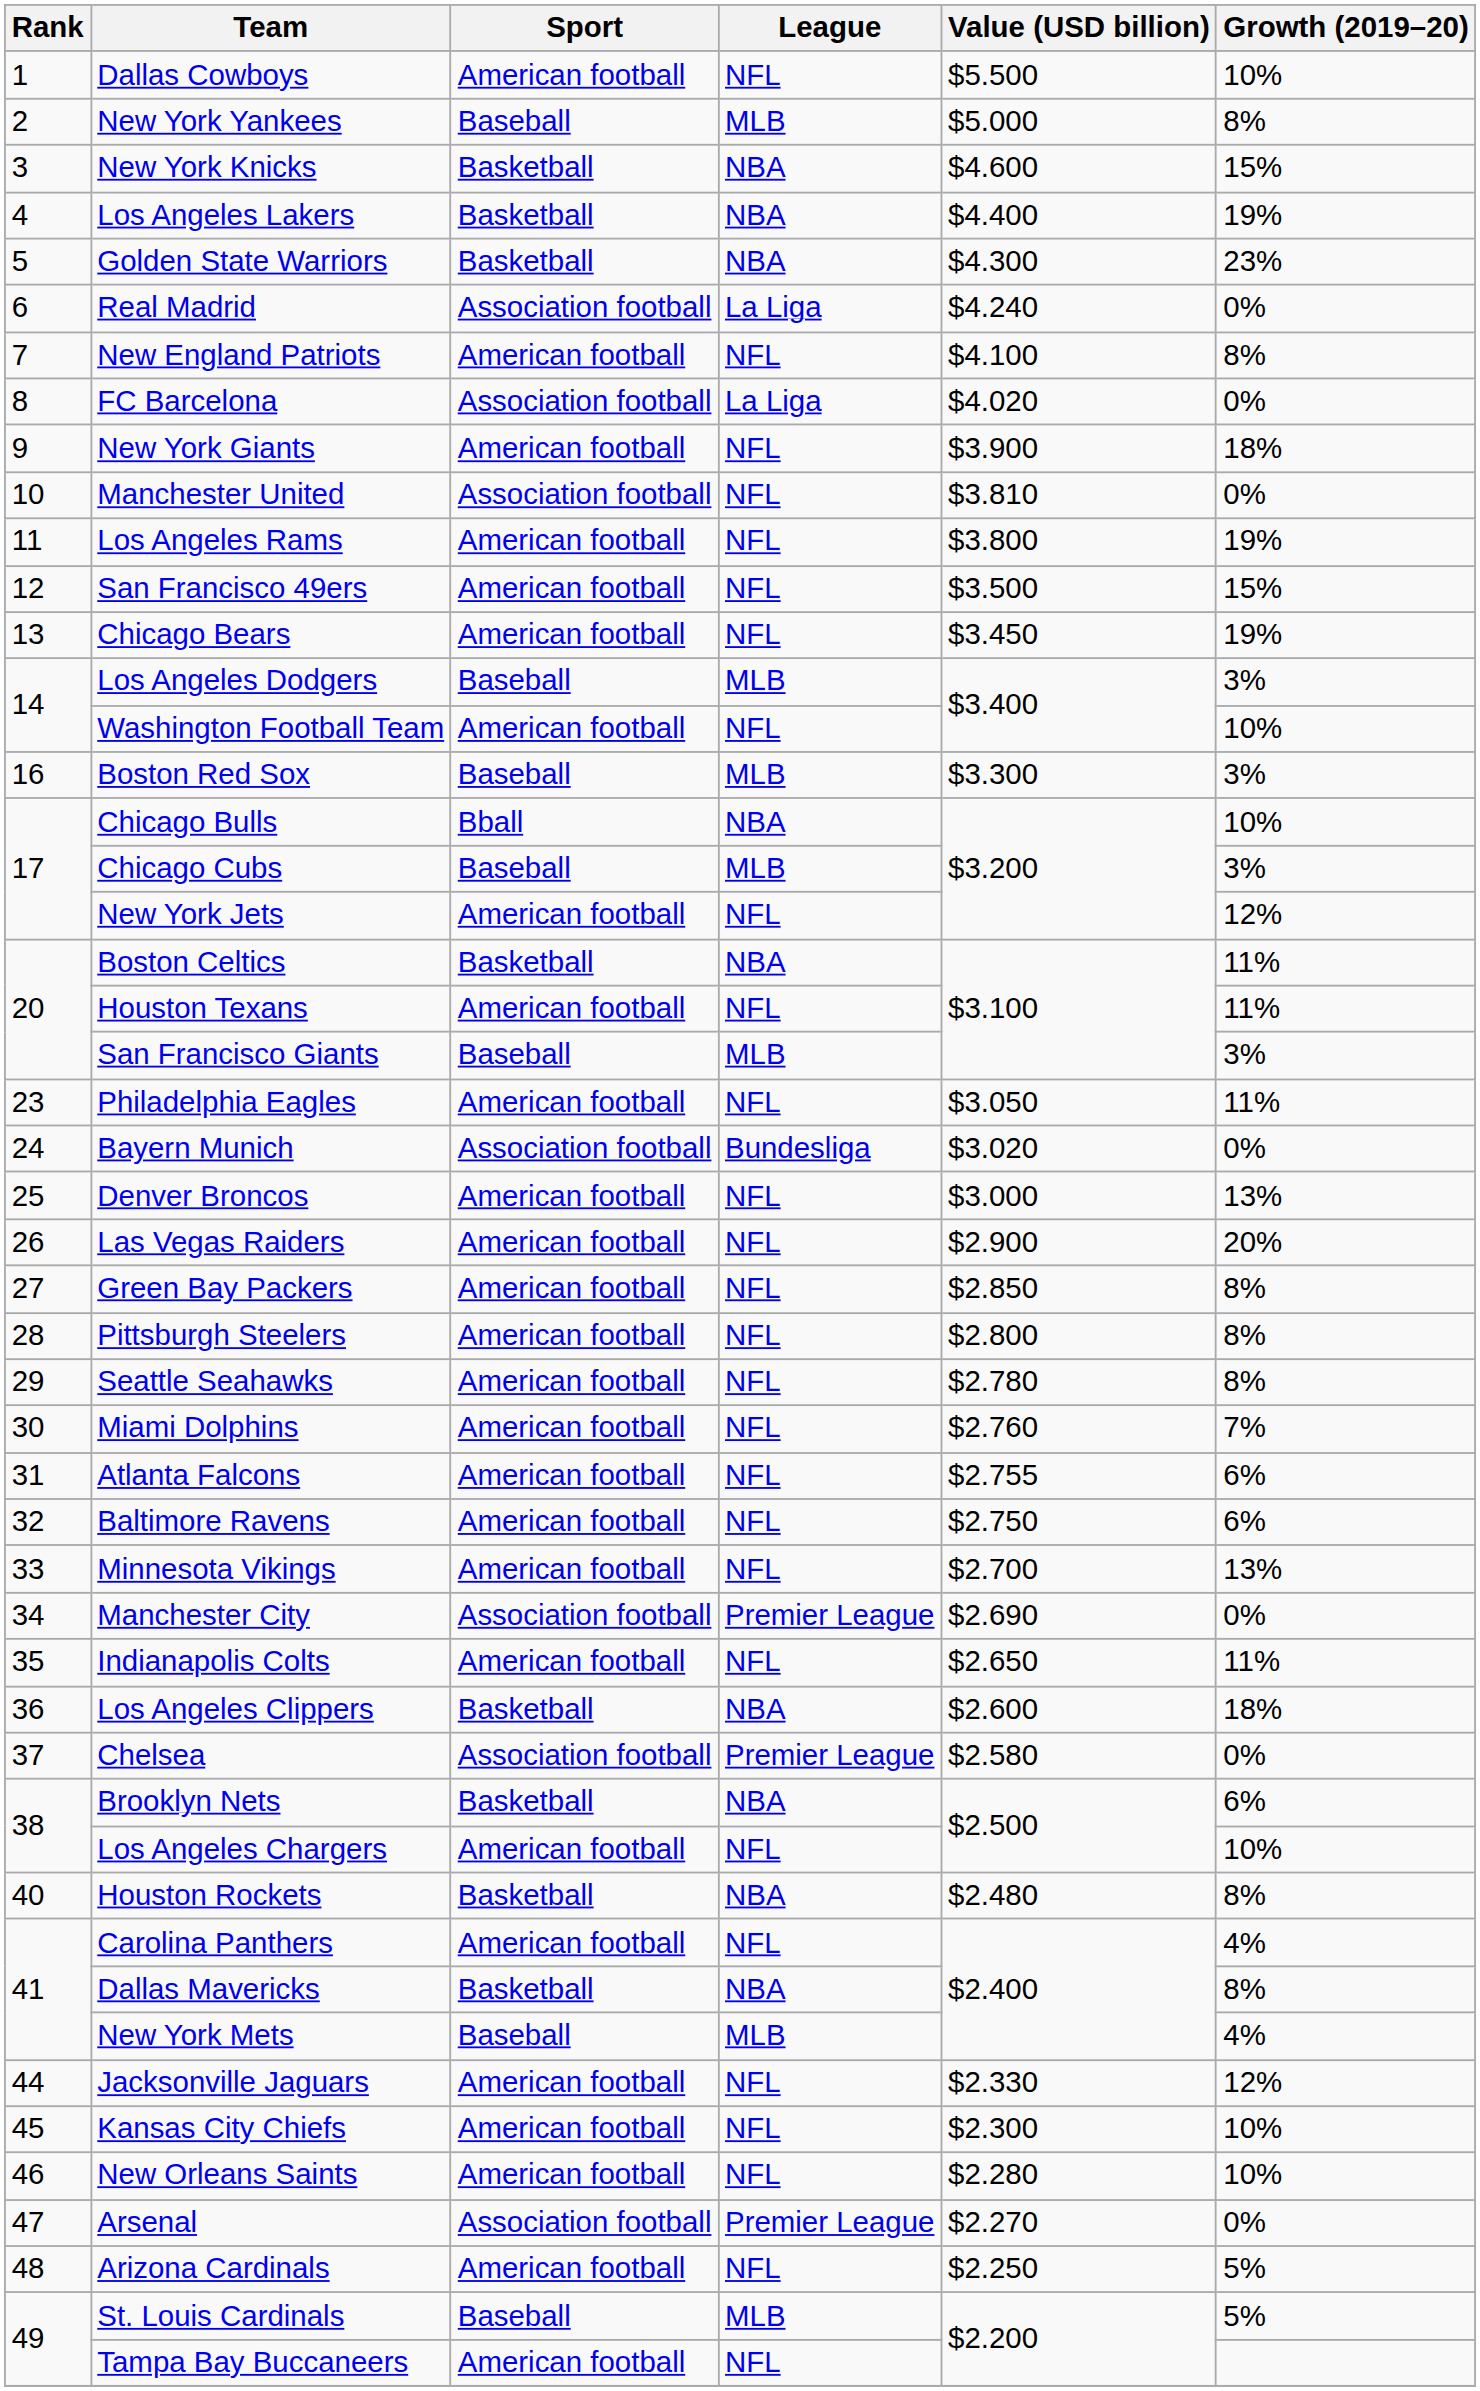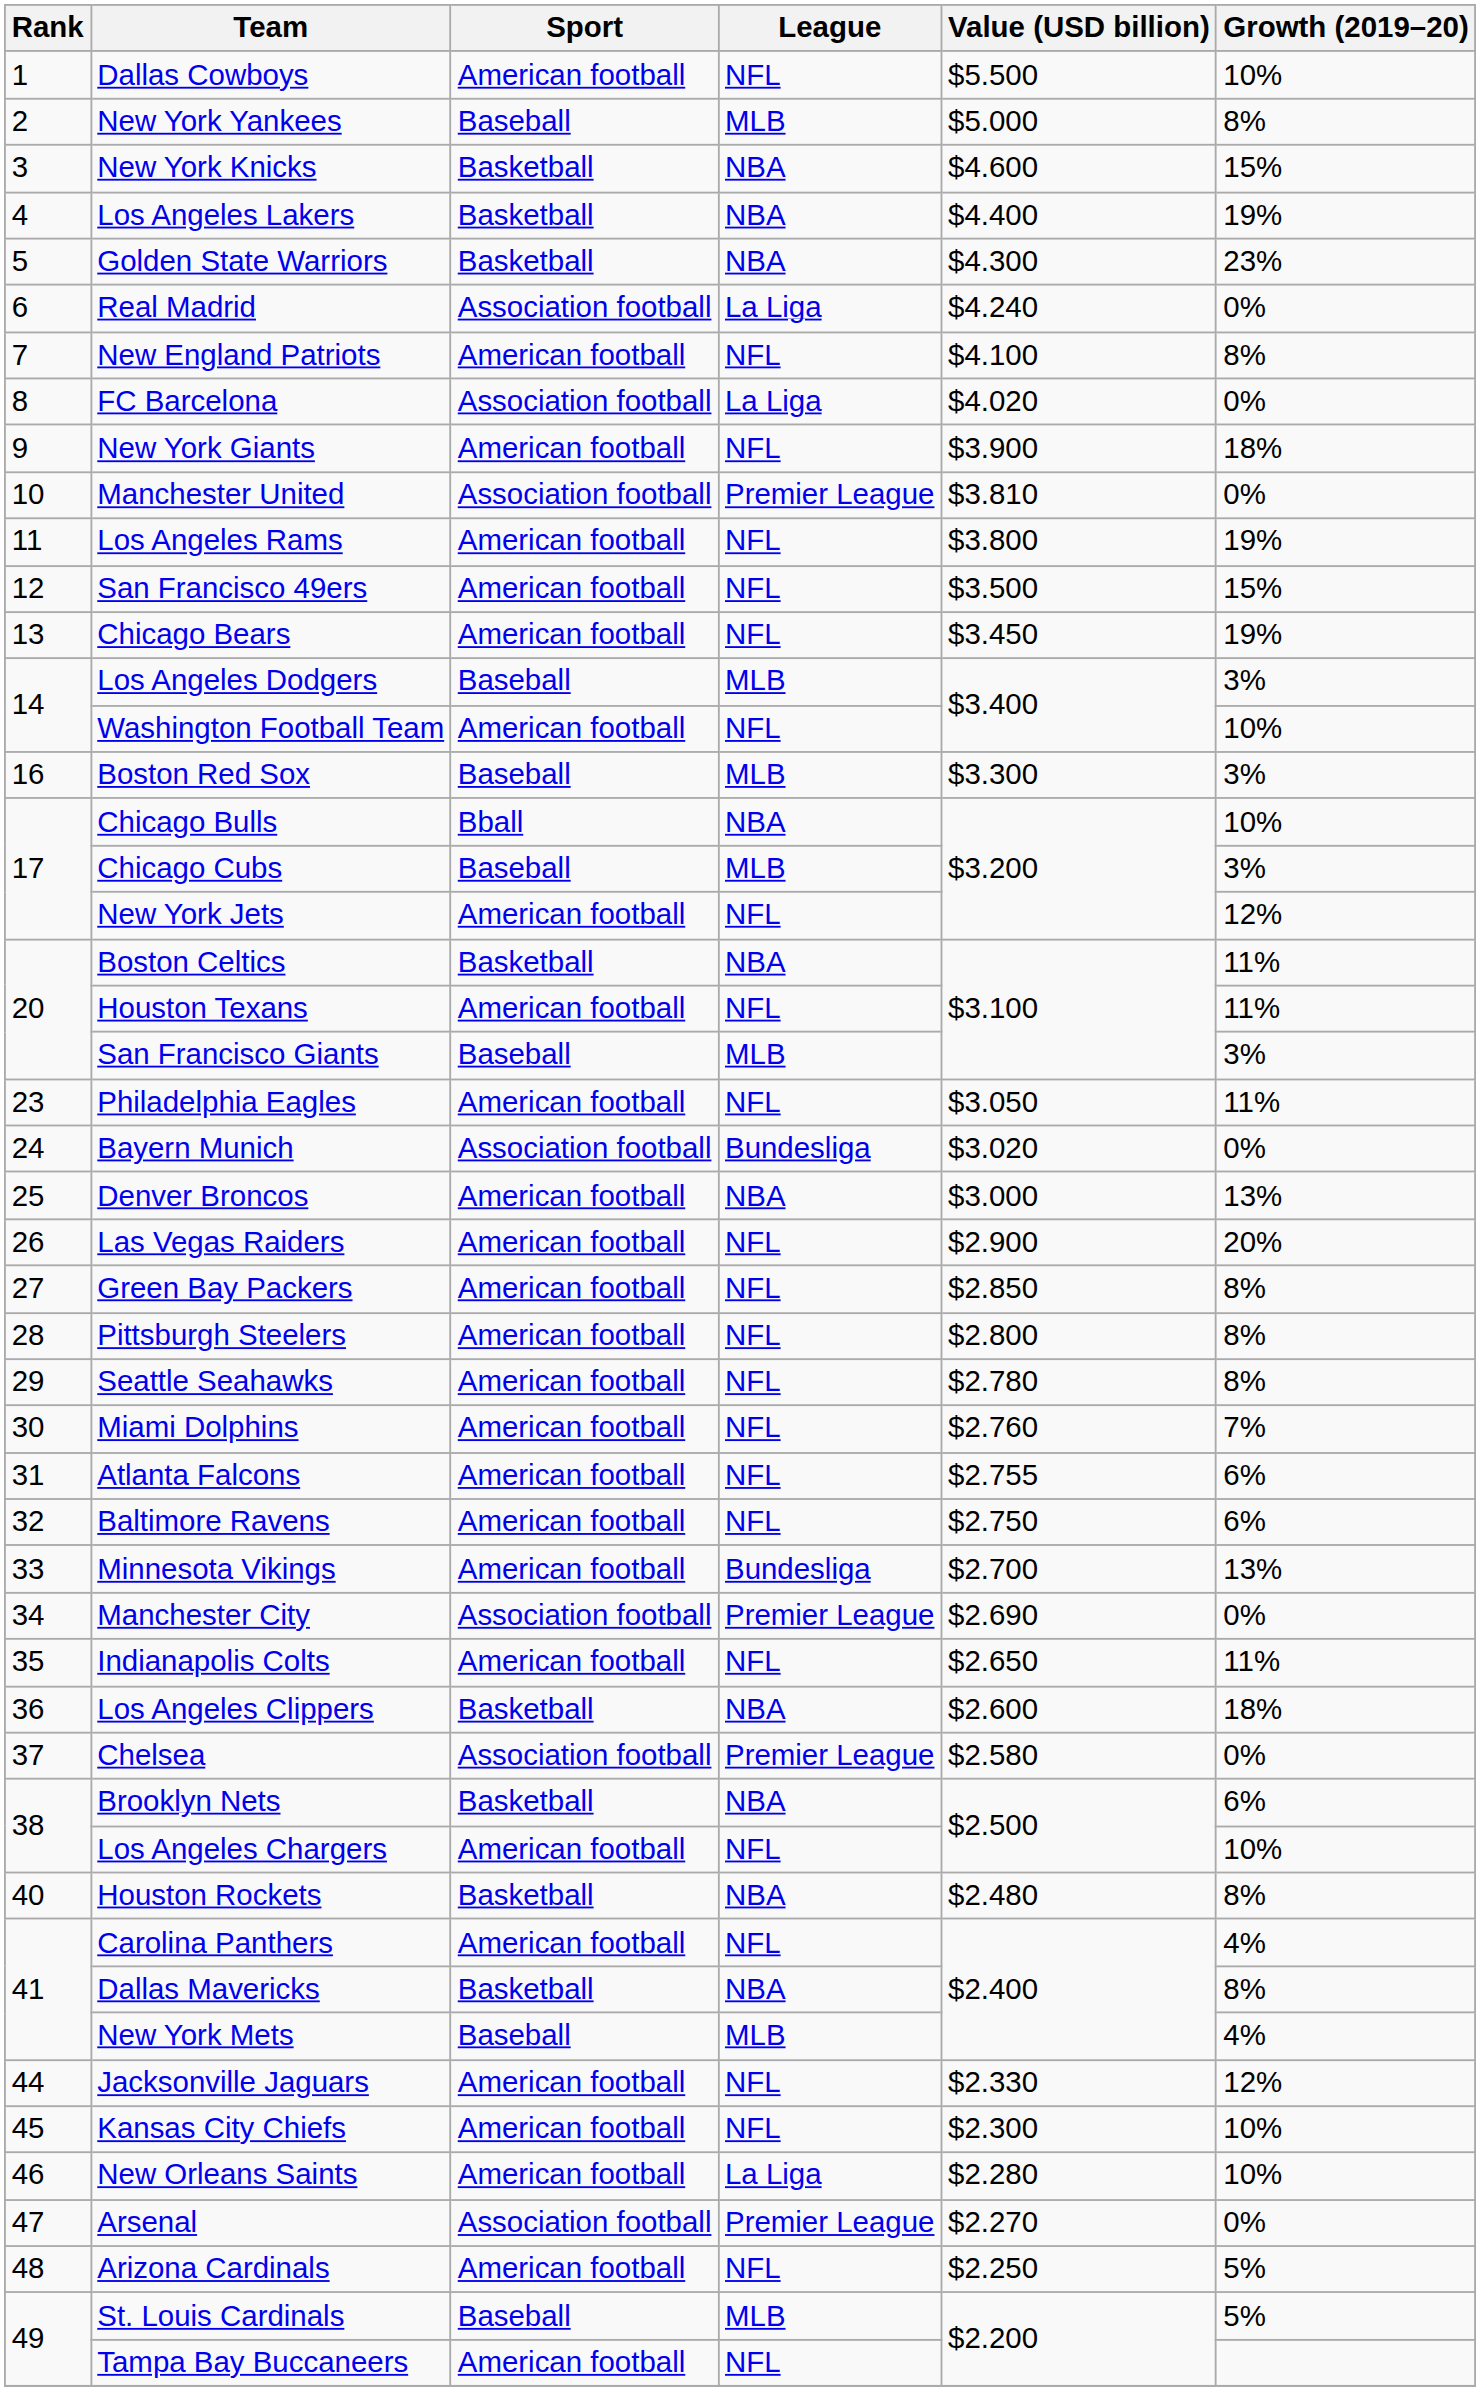 <table class="wikitable sortable">
 <tr>
 <th>Rank</th>
 <th>Team</th>
 <th>Sport</th>
 <th>League</th>
 <th>Value (USD billion)</th>
 <th>Growth (2019–20)</th>
 </tr>
 <tr>
 <td>1</td>
 <td> <a href='#'>Dallas Cowboys</a></td>
 <td><a href='#'>American football</a></td>
 <td><a href='#'>NFL</a></td>
 <td>$5.500</td>
 <td> 10%</td>
 </tr>
 <tr>
 <td>2</td>
 <td> <a href='#'>New York Yankees</a></td>
 <td><a href='#'>Baseball</a></td>
 <td><a href='#'>MLB</a></td>
 <td>$5.000</td>
 <td> 8%</td>
 </tr>
 <tr>
 <td>3</td>
 <td> <a href='#'>New York Knicks</a></td>
 <td><a href='#'>Basketball</a></td>
 <td><a href='#'>NBA</a></td>
 <td>$4.600</td>
 <td> 15%</td>
 </tr>
 <tr>
 <td>4</td>
 <td> <a href='#'>Los Angeles Lakers</a></td>
 <td><a href='#'>Basketball</a></td>
 <td><a href='#'>NBA</a></td>
 <td>$4.400</td>
 <td> 19%</td>
 </tr>
 <tr>
 <td>5</td>
 <td> <a href='#'>Golden State Warriors</a></td>
 <td><a href='#'>Basketball</a></td>
 <td><a href='#'>NBA</a></td>
 <td>$4.300</td>
 <td> 23%</td>
 </tr>
 <tr>
 <td>6</td>
 <td> <a href='#'>Real Madrid</a></td>
 <td><a href='#'>Association football</a></td>
 <td><a href='#'>La Liga</a></td>
 <td>$4.240</td>
 <td> 0%</td>
 </tr>
 <tr>
 <td>7</td>
 <td> <a href='#'>New England Patriots</a></td>
 <td><a href='#'>American football</a></td>
 <td><a href='#'>NFL</a></td>
 <td>$4.100</td>
 <td> 8%</td>
 </tr>
 <tr>
 <td>8</td>
 <td> <a href='#'>FC Barcelona</a></td>
 <td><a href='#'>Association football</a></td>
 <td><a href='#'>La Liga</a></td>
 <td>$4.020</td>
 <td> 0%</td>
 </tr>
 <tr>
 <td>9</td>
 <td> <a href='#'>New York Giants</a></td>
 <td><a href='#'>American football</a></td>
 <td><a href='#'>NFL</a></td>
 <td>$3.900</td>
 <td> 18%</td>
 </tr>
 <tr>
 <td>10</td>
 <td> <a href='#'>Manchester United</a></td>
 <td><a href='#'>Association football</a></td>
-<td><a href='#'>NFL</a></td>
+<td><a href='#'>Premier League</a></td>
 <td>$3.810</td>
 <td> 0%</td>
 </tr>
 <tr>
 <td>11</td>
 <td> <a href='#'>Los Angeles Rams</a></td>
 <td><a href='#'>American football</a></td>
 <td><a href='#'>NFL</a></td>
 <td>$3.800</td>
 <td> 19%</td>
 </tr>
 <tr>
 <td>12</td>
 <td> <a href='#'>San Francisco 49ers</a></td>
 <td><a href='#'>American football</a></td>
 <td><a href='#'>NFL</a></td>
 <td>$3.500</td>
 <td> 15%</td>
 </tr>
 <tr>
 <td>13</td>
 <td> <a href='#'>Chicago Bears</a></td>
 <td><a href='#'>American football</a></td>
 <td><a href='#'>NFL</a></td>
 <td>$3.450</td>
 <td> 19%</td>
 </tr>
 <tr>
 <td rowspan=2>14</td>
 <td> <a href='#'>Los Angeles Dodgers</a></td>
 <td><a href='#'>Baseball</a></td>
 <td><a href='#'>MLB</a></td>
 <td rowspan=2>$3.400</td>
 <td> 3%</td>
 </tr>
 <tr>
 <td> <a href='#'>Washington Football Team</a></td>
 <td><a href='#'>American football</a></td>
 <td><a href='#'>NFL</a></td>
 <td> 10%</td>
 </tr>
 <tr>
 <td>16</td>
 <td> <a href='#'>Boston Red Sox</a></td>
 <td><a href='#'>Baseball</a></td>
 <td><a href='#'>MLB</a></td>
 <td>$3.300</td>
 <td> 3%</td>
 </tr>
 <tr>
 <td rowspan=3>17</td>
 <td> <a href='#'>Chicago Bulls</a></td>
 <td><a href='#'>Bball</a></td>
 <td><a href='#'>NBA</a></td>
 <td rowspan=3>$3.200</td>
 <td> 10%</td>
 </tr>
 <tr>
 <td> <a href='#'>Chicago Cubs</a></td>
 <td><a href='#'>Baseball</a></td>
 <td><a href='#'>MLB</a></td>
 <td> 3%</td>
 </tr>
 <tr>
 <td> <a href='#'>New York Jets</a></td>
 <td><a href='#'>American football</a></td>
 <td><a href='#'>NFL</a></td>
 <td> 12%</td>
 </tr>
 <tr>
 <td rowspan=3>20</td>
 <td> <a href='#'>Boston Celtics</a></td>
 <td><a href='#'>Basketball</a></td>
 <td><a href='#'>NBA</a></td>
 <td rowspan=3>$3.100</td>
 <td> 11%</td>
 </tr>
 <tr>
 <td> <a href='#'>Houston Texans</a></td>
 <td><a href='#'>American football</a></td>
 <td><a href='#'>NFL</a></td>
 <td> 11%</td>
 </tr>
 <tr>
 <td> <a href='#'>San Francisco Giants</a></td>
 <td><a href='#'>Baseball</a></td>
 <td><a href='#'>MLB</a></td>
 <td> 3%</td>
 </tr>
 <tr>
 <td>23</td>
 <td> <a href='#'>Philadelphia Eagles</a></td>
 <td><a href='#'>American football</a></td>
 <td><a href='#'>NFL</a></td>
 <td>$3.050</td>
 <td> 11%</td>
 </tr>
 <tr>
 <td>24</td>
 <td> <a href='#'>Bayern Munich</a></td>
 <td><a href='#'>Association football</a></td>
 <td><a href='#'>Bundesliga</a></td>
 <td>$3.020</td>
 <td> 0%</td>
 </tr>
 <tr>
 <td>25</td>
 <td> <a href='#'>Denver Broncos</a></td>
 <td><a href='#'>American football</a></td>
-<td><a href='#'>NFL</a></td>
+<td><a href='#'>NBA</a></td>
 <td>$3.000</td>
 <td> 13%</td>
 </tr>
 <tr>
 <td>26</td>
 <td> <a href='#'>Las Vegas Raiders</a></td>
 <td><a href='#'>American football</a></td>
 <td><a href='#'>NFL</a></td>
 <td>$2.900</td>
 <td> 20%</td>
 </tr>
 <tr>
 <td>27</td>
 <td> <a href='#'>Green Bay Packers</a></td>
 <td><a href='#'>American football</a></td>
 <td><a href='#'>NFL</a></td>
 <td>$2.850</td>
 <td> 8%</td>
 </tr>
 <tr>
 <td>28</td>
 <td> <a href='#'>Pittsburgh Steelers</a></td>
 <td><a href='#'>American football</a></td>
 <td><a href='#'>NFL</a></td>
 <td>$2.800</td>
 <td> 8%</td>
 </tr>
 <tr>
 <td>29</td>
 <td> <a href='#'>Seattle Seahawks</a></td>
 <td><a href='#'>American football</a></td>
 <td><a href='#'>NFL</a></td>
 <td>$2.780</td>
 <td> 8%</td>
 </tr>
 <tr>
 <td>30</td>
 <td> <a href='#'>Miami Dolphins</a></td>
 <td><a href='#'>American football</a></td>
 <td><a href='#'>NFL</a></td>
 <td>$2.760</td>
 <td> 7%</td>
 </tr>
 <tr>
 <td>31</td>
 <td> <a href='#'>Atlanta Falcons</a></td>
 <td><a href='#'>American football</a></td>
 <td><a href='#'>NFL</a></td>
 <td>$2.755</td>
 <td> 6%</td>
 </tr>
 <tr>
 <td>32</td>
 <td> <a href='#'>Baltimore Ravens</a></td>
 <td><a href='#'>American football</a></td>
 <td><a href='#'>NFL</a></td>
 <td>$2.750</td>
 <td> 6%</td>
 </tr>
 <tr>
 <td>33</td>
 <td> <a href='#'>Minnesota Vikings</a></td>
 <td><a href='#'>American football</a></td>
-<td><a href='#'>NFL</a></td>
+<td><a href='#'>Bundesliga</a></td>
 <td>$2.700</td>
 <td> 13%</td>
 </tr>
 <tr>
 <td>34</td>
 <td> <a href='#'>Manchester City</a></td>
 <td><a href='#'>Association football</a></td>
 <td><a href='#'>Premier League</a></td>
 <td>$2.690</td>
 <td> 0%</td>
 </tr>
 <tr>
 <td>35</td>
 <td> <a href='#'>Indianapolis Colts</a></td>
 <td><a href='#'>American football</a></td>
 <td><a href='#'>NFL</a></td>
 <td>$2.650</td>
 <td> 11%</td>
 </tr>
 <tr>
 <td>36</td>
 <td> <a href='#'>Los Angeles Clippers</a></td>
 <td><a href='#'>Basketball</a></td>
 <td><a href='#'>NBA</a></td>
 <td>$2.600</td>
 <td> 18%</td>
 </tr>
 <tr>
 <td>37</td>
 <td> <a href='#'>Chelsea</a></td>
 <td><a href='#'>Association football</a></td>
 <td><a href='#'>Premier League</a></td>
 <td>$2.580</td>
 <td> 0%</td>
 </tr>
 <tr>
 <td rowspan=2>38</td>
 <td> <a href='#'>Brooklyn Nets</a></td>
 <td><a href='#'>Basketball</a></td>
 <td><a href='#'>NBA</a></td>
 <td rowspan=2>$2.500</td>
 <td> 6%</td>
 </tr>
 <tr>
 <td> <a href='#'>Los Angeles Chargers</a></td>
 <td><a href='#'>American football</a></td>
 <td><a href='#'>NFL</a></td>
 <td> 10%</td>
 </tr>
 <tr>
 <td>40</td>
 <td> <a href='#'>Houston Rockets</a></td>
 <td><a href='#'>Basketball</a></td>
 <td><a href='#'>NBA</a></td>
 <td>$2.480</td>
 <td> 8%</td>
 </tr>
 <tr>
 <td rowspan=3>41</td>
 <td> <a href='#'>Carolina Panthers</a></td>
 <td><a href='#'>American football</a></td>
 <td><a href='#'>NFL</a></td>
 <td rowspan=3>$2.400</td>
 <td> 4%</td>
 </tr>
 <tr>
 <td> <a href='#'>Dallas Mavericks</a></td>
 <td><a href='#'>Basketball</a></td>
 <td><a href='#'>NBA</a></td>
 <td> 8%</td>
 </tr>
 <tr>
 <td> <a href='#'>New York Mets</a></td>
 <td><a href='#'>Baseball</a></td>
 <td><a href='#'>MLB</a></td>
 <td> 4%</td>
 </tr>
 <tr>
 <td>44</td>
 <td> <a href='#'>Jacksonville Jaguars</a></td>
 <td><a href='#'>American football</a></td>
 <td><a href='#'>NFL</a></td>
 <td>$2.330</td>
 <td> 12%</td>
 </tr>
 <tr>
 <td>45</td>
 <td> <a href='#'>Kansas City Chiefs</a></td>
 <td><a href='#'>American football</a></td>
 <td><a href='#'>NFL</a></td>
 <td>$2.300</td>
 <td> 10%</td>
 </tr>
 <tr>
 <td>46</td>
 <td> <a href='#'>New Orleans Saints</a></td>
 <td><a href='#'>American football</a></td>
-<td><a href='#'>NFL</a></td>
+<td><a href='#'>La Liga</a></td>
 <td>$2.280</td>
 <td> 10%</td>
 </tr>
 <tr>
 <td>47</td>
 <td> <a href='#'>Arsenal</a></td>
 <td><a href='#'>Association football</a></td>
 <td><a href='#'>Premier League</a></td>
 <td>$2.270</td>
 <td> 0%</td>
 </tr>
 <tr>
 <td>48</td>
 <td> <a href='#'>Arizona Cardinals</a></td>
 <td><a href='#'>American football</a></td>
 <td><a href='#'>NFL</a></td>
 <td>$2.250</td>
 <td> 5%</td>
 </tr>
 <tr>
 <td rowspan=2>49</td>
 <td> <a href='#'>St. Louis Cardinals</a></td>
 <td><a href='#'>Baseball</a></td>
 <td><a href='#'>MLB</a></td>
 <td rowspan=2>$2.200</td>
 <td> 5%</td>
 </tr>
 <tr>
 <td> <a href='#'>Tampa Bay Buccaneers</a></td>
 <td><a href='#'>American football</a></td>
 <td><a href='#'>NFL</a></td>
 <td></td>
 </tr>
 <tr>
 </tr>
 </table>
